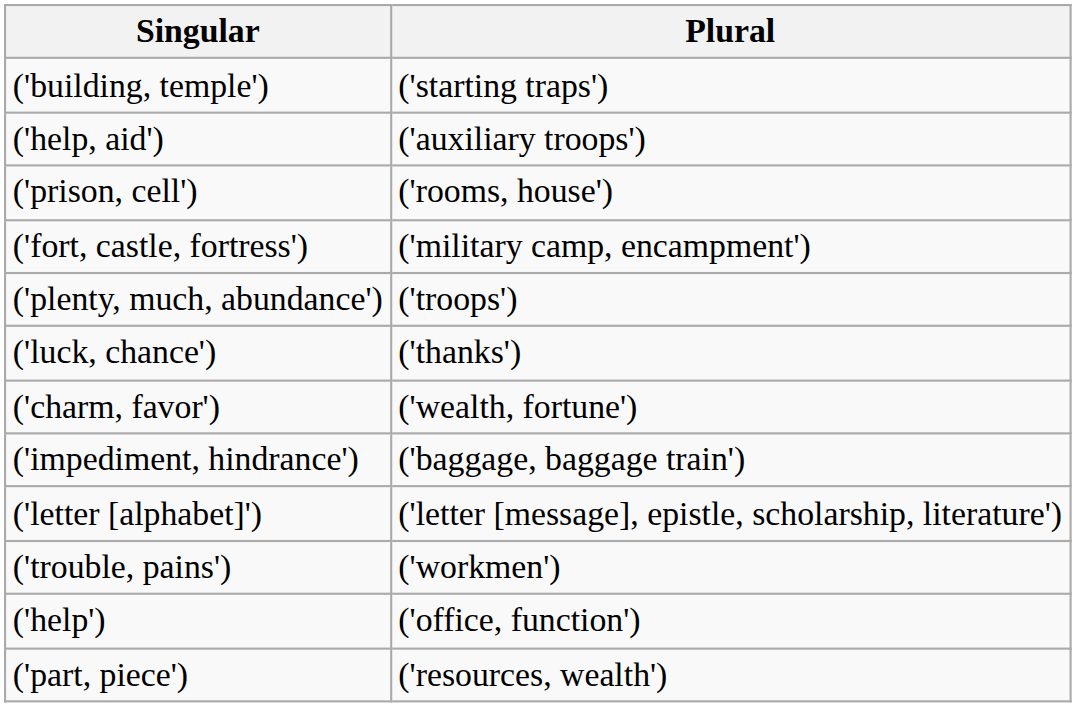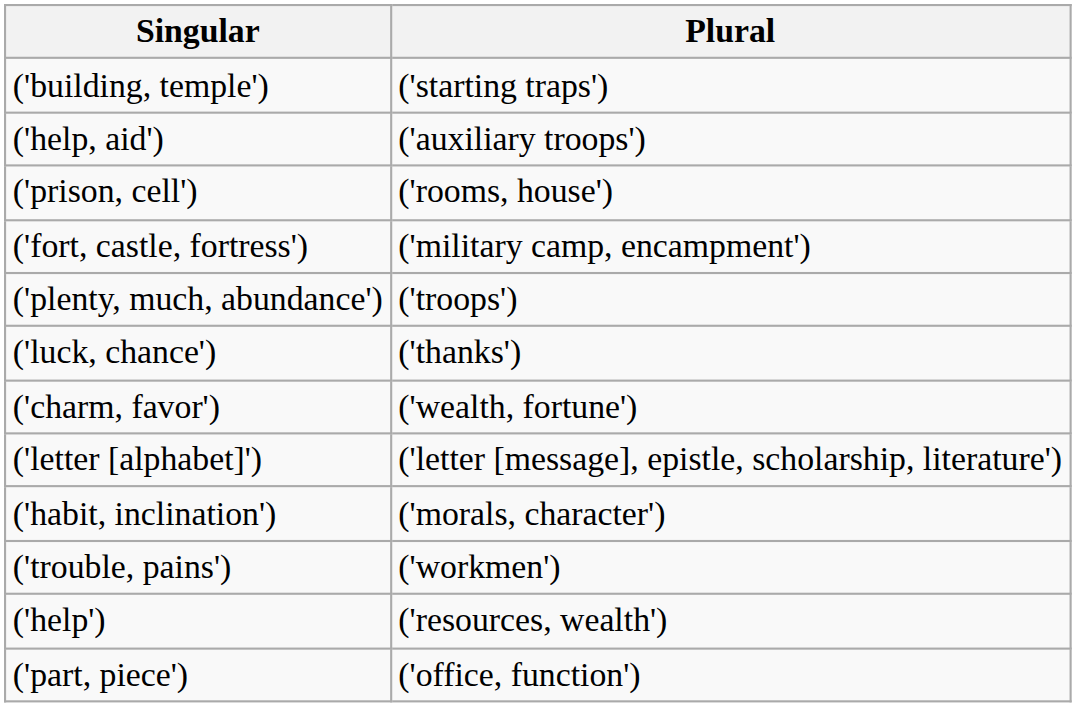 <table class=wikitable>
 <tr>
 <th>Singular</th>
 <th>Plural</th>
 </tr>
 <tr>
 <td>  ('building, temple')</td>
 <td> ('starting traps')</td>
 </tr>
 <tr>
 <td>  ('help, aid')</td>
 <td> ('auxiliary troops')</td>
 </tr>
 <tr>
 <td>  ('prison, cell')</td>
 <td> ('rooms, house')</td>
 </tr>
 <tr>
 <td>  ('fort, castle, fortress')</td>
 <td> ('military camp, encampment')</td>
 </tr>
 <tr>
 <td>  ('plenty, much, abundance')</td>
 <td> ('troops')</td>
 </tr>
 <tr>
 <td>  ('luck, chance')</td>
 <td> ('thanks')</td>
 </tr>
 <tr>
 <td>  ('charm, favor')</td>
 <td> ('wealth, fortune')</td>
 </tr>
 <tr>
-<td>  ('impediment, hindrance')</td>
-<td> ('baggage, baggage train')</td>
+<td>  ('letter [alphabet]')</td>
+<td> ('letter [message], epistle, scholarship, literature')</td>
 </tr>
 <tr>
-<td>  ('letter [alphabet]')</td>
-<td> ('letter [message], epistle, scholarship, literature')</td>
+<td>  ('habit, inclination')</td>
+<td>  ('morals, character')</td>
 </tr>
 <tr>
 <td>  ('trouble, pains')</td>
 <td>  ('workmen')</td>
 </tr>
 <tr>
 <td>  ('help')</td>
-<td> ('office, function')</td>
+<td> ('resources, wealth')</td>
 </tr>
 <tr>
 <td>  ('part, piece')</td>
-<td> ('resources, wealth')</td>
+<td> ('office, function')</td>
 </tr>
 </table>
